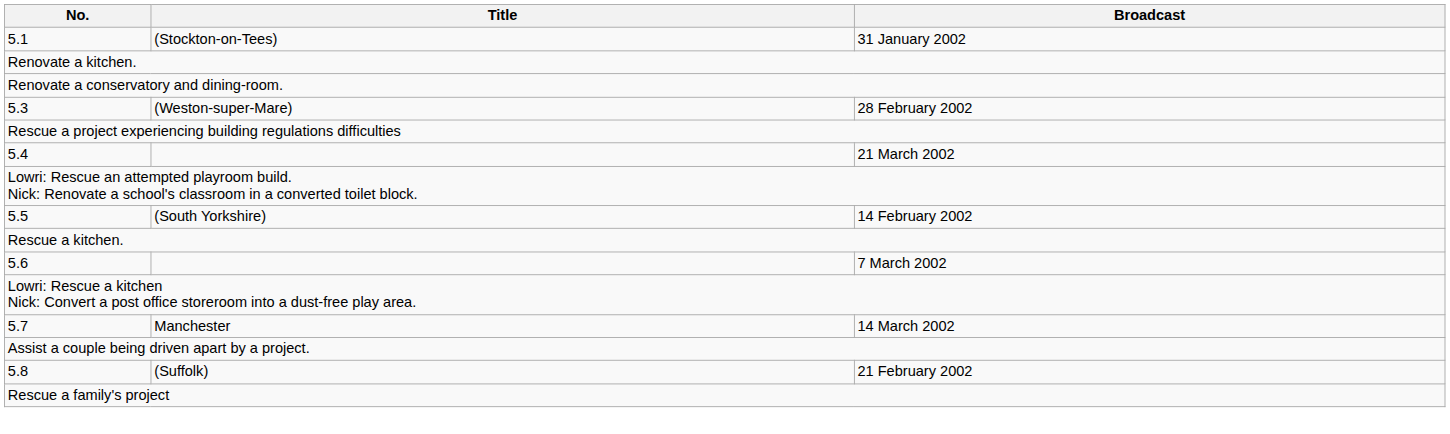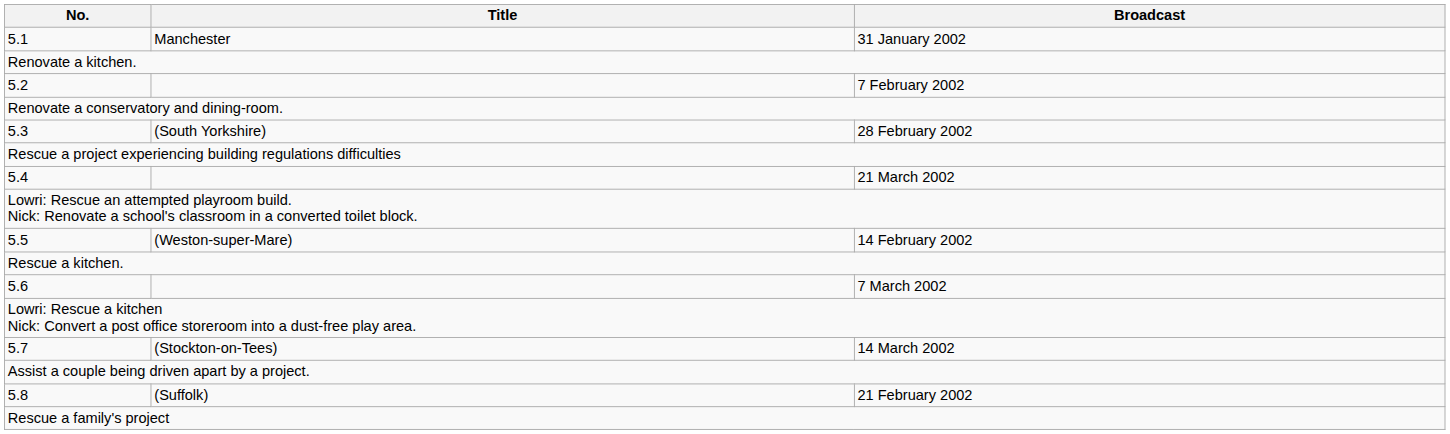 <table class="wikitable" style="width:100%;">
 <tr>
 <th>No.</th>
 <th>Title</th>
 <th>Broadcast</th>
 </tr>
 <tr>
 <td>5.1</td>
-<td>(Stockton-on-Tees)</td>
+<td>Manchester</td>
 <td>31 January 2002</td>
 </tr>
 <tr>
 <td colspan="3">Renovate a kitchen.</td>
 </tr>
 <tr>
+<td>5.2</td>
+<td></td>
+<td>7 February 2002</td>
+</tr>
+<tr>
 <td colspan="3">Renovate a conservatory and dining-room.</td>
 </tr>
 <tr>
 <td>5.3</td>
-<td>(Weston-super-Mare)</td>
+<td>(South Yorkshire)</td>
 <td>28 February 2002</td>
 </tr>
 <tr>
 <td colspan="3">Rescue a project experiencing building regulations difficulties</td>
 </tr>
 <tr>
 <td>5.4</td>
 <td></td>
 <td>21 March 2002</td>
 </tr>
 <tr>
 <td colspan="3">Lowri: Rescue an attempted playroom build.<br>Nick: Renovate a school's classroom in a converted toilet block.</td>
 </tr>
 <tr>
 <td>5.5</td>
-<td>(South Yorkshire)</td>
+<td>(Weston-super-Mare)</td>
 <td>14 February 2002</td>
 </tr>
 <tr>
 <td colspan="3">Rescue a kitchen.</td>
 </tr>
 <tr>
 <td>5.6</td>
 <td></td>
 <td>7 March 2002</td>
 </tr>
 <tr>
 <td colspan="3">Lowri: Rescue a kitchen<br>Nick: Convert a post office storeroom into a dust-free play area.</td>
 </tr>
 <tr>
 <td>5.7</td>
-<td>Manchester</td>
+<td>(Stockton-on-Tees)</td>
 <td>14 March 2002</td>
 </tr>
 <tr>
 <td colspan="3">Assist a couple being driven apart by a project.</td>
 </tr>
 <tr>
 <td>5.8</td>
 <td>(Suffolk)</td>
 <td>21 February 2002</td>
 </tr>
 <tr>
 <td colspan="3">Rescue a family's project</td>
 </tr>
 </table>
